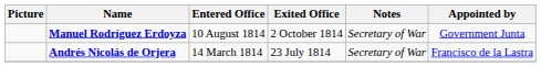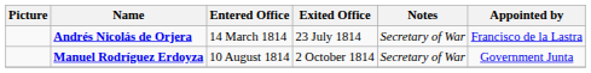 <table class="wikitable" style="margin:1em auto; font-size:95%;">
 <tr>
 <th>Picture</th>
 <th>Name</th>
 <th>Entered Office</th>
 <th>Exited Office</th>
 <th>Notes</th>
 <th>Appointed by</th>
 </tr>
 <tr>
 <td></td>
+<td><strong><a href='#'>Andrés Nicolás de Orjera</a></strong></td>
+<td>14 March 1814</td>
+<td>23 July 1814</td>
+<td><em>Secretary of War</em></td>
+<td align=center><a href='#'>Francisco de la Lastra</a></td>
+</tr>
+<tr>
+<td></td>
 <td><strong><a href='#'>Manuel Rodríguez Erdoyza</a></strong></td>
 <td>10 August 1814</td>
 <td>2 October 1814</td>
 <td><em>Secretary of War</em></td>
 <td align=center><a href='#'>Government Junta</a></td>
 </tr>
 <tr>
-<td></td>
-<td><strong><a href='#'>Andrés Nicolás de Orjera</a></strong></td>
-<td>14 March 1814</td>
-<td>23 July 1814</td>
-<td><em>Secretary of War</em></td>
-<td align=center><a href='#'>Francisco de la Lastra</a></td>
-</tr>
-<tr>
 </tr>
 </table>
